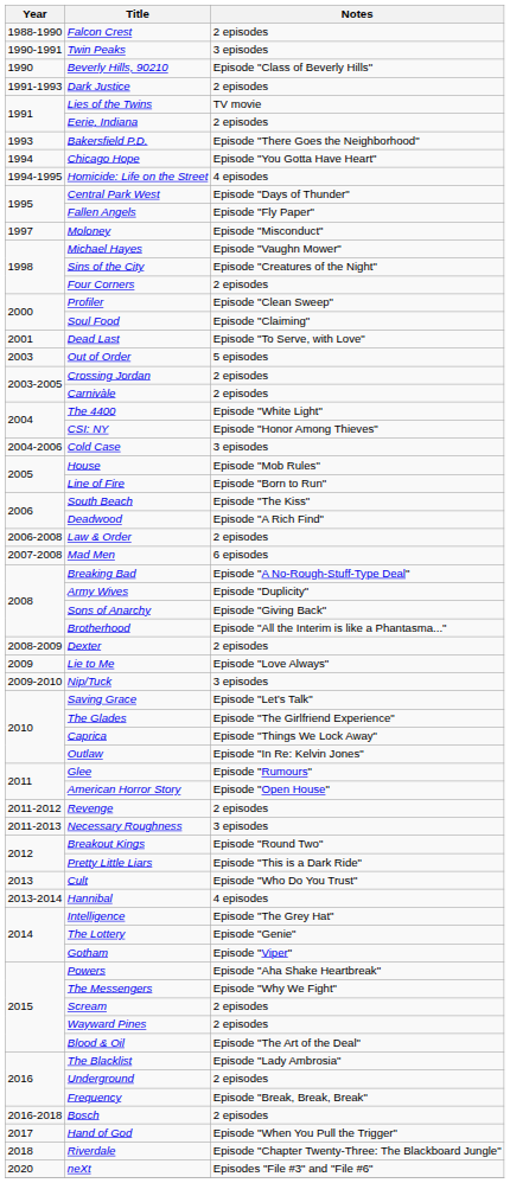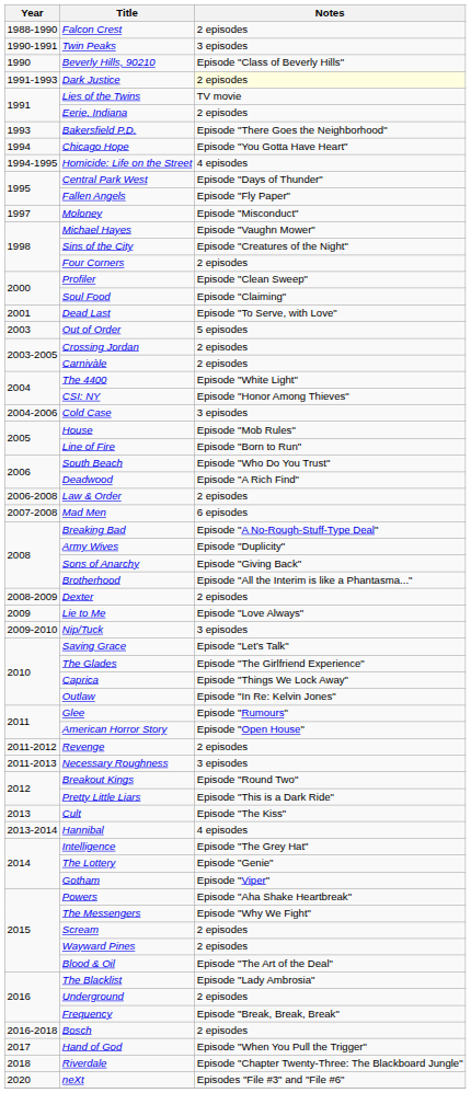 <table class="wikitable">
 <tr>
 <th>Year</th>
 <th>Title</th>
 <th>Notes</th>
 </tr>
 <tr>
 <td>1988-1990</td>
 <td><em><a href='#'>Falcon Crest</a></em></td>
 <td>2 episodes</td>
 </tr>
 <tr>
 <td>1990-1991</td>
 <td><em><a href='#'>Twin Peaks</a></em></td>
 <td>3 episodes</td>
 </tr>
 <tr>
 <td>1990</td>
 <td><em><a href='#'>Beverly Hills, 90210</a></em></td>
 <td>Episode "Class of Beverly Hills"</td>
 </tr>
 <tr>
 <td>1991-1993</td>
 <td><em><a href='#'>Dark Justice</a></em></td>
-<td>2 episodes</td>
+<td style="background: lightyellow;">2 episodes</td>
 </tr>
 <tr>
 <td rowspan=2>1991</td>
 <td><em><a href='#'>Lies of the Twins</a></em></td>
 <td>TV movie</td>
 </tr>
 <tr>
 <td><em><a href='#'>Eerie, Indiana</a></em></td>
 <td>2 episodes</td>
 </tr>
 <tr>
 <td>1993</td>
 <td><em><a href='#'>Bakersfield P.D.</a></em></td>
 <td>Episode "There Goes the Neighborhood"</td>
 </tr>
 <tr>
 <td>1994</td>
 <td><em><a href='#'>Chicago Hope</a></em></td>
 <td>Episode "You Gotta Have Heart"</td>
 </tr>
 <tr>
 <td>1994-1995</td>
 <td><em><a href='#'>Homicide: Life on the Street</a></em></td>
 <td>4 episodes</td>
 </tr>
 <tr>
 <td rowspan=2>1995</td>
 <td><em><a href='#'>Central Park West</a></em></td>
 <td>Episode "Days of Thunder"</td>
 </tr>
 <tr>
 <td><em><a href='#'>Fallen Angels</a></em></td>
 <td>Episode "Fly Paper"</td>
 </tr>
 <tr>
 <td>1997</td>
 <td><em><a href='#'>Moloney</a></em></td>
 <td>Episode "Misconduct"</td>
 </tr>
 <tr>
 <td rowspan=3>1998</td>
 <td><em><a href='#'>Michael Hayes</a></em></td>
 <td>Episode "Vaughn Mower"</td>
 </tr>
 <tr>
 <td><em><a href='#'>Sins of the City</a></em></td>
 <td>Episode "Creatures of the Night"</td>
 </tr>
 <tr>
 <td><em><a href='#'>Four Corners</a></em></td>
 <td>2 episodes</td>
 </tr>
 <tr>
 <td rowspan=2>2000</td>
 <td><em><a href='#'>Profiler</a></em></td>
 <td>Episode "Clean Sweep"</td>
 </tr>
 <tr>
 <td><em><a href='#'>Soul Food</a></em></td>
 <td>Episode "Claiming"</td>
 </tr>
 <tr>
 <td>2001</td>
 <td><em><a href='#'>Dead Last</a></em></td>
 <td>Episode "To Serve, with Love"</td>
 </tr>
 <tr>
 <td>2003</td>
 <td><em><a href='#'>Out of Order</a></em></td>
 <td>5 episodes</td>
 </tr>
 <tr>
 <td rowspan=2>2003-2005</td>
 <td><em><a href='#'>Crossing Jordan</a></em></td>
 <td>2 episodes</td>
 </tr>
 <tr>
 <td><em><a href='#'>Carnivàle</a></em></td>
 <td>2 episodes</td>
 </tr>
 <tr>
 <td rowspan=2>2004</td>
 <td><em><a href='#'>The 4400</a></em></td>
 <td>Episode "White Light"</td>
 </tr>
 <tr>
 <td><em><a href='#'>CSI: NY</a></em></td>
 <td>Episode "Honor Among Thieves"</td>
 </tr>
 <tr>
 <td>2004-2006</td>
 <td><em><a href='#'>Cold Case</a></em></td>
 <td>3 episodes</td>
 </tr>
 <tr>
 <td rowspan=2>2005</td>
 <td><em><a href='#'>House</a></em></td>
 <td>Episode "Mob Rules"</td>
 </tr>
 <tr>
 <td><em><a href='#'>Line of Fire</a></em></td>
 <td>Episode "Born to Run"</td>
 </tr>
 <tr>
 <td rowspan=2>2006</td>
 <td><em><a href='#'>South Beach</a></em></td>
-<td>Episode "The Kiss"</td>
+<td>Episode "Who Do You Trust"</td>
 </tr>
 <tr>
 <td><em><a href='#'>Deadwood</a></em></td>
 <td>Episode "A Rich Find"</td>
 </tr>
 <tr>
 <td>2006-2008</td>
 <td><em><a href='#'>Law & Order</a></em></td>
 <td>2 episodes</td>
 </tr>
 <tr>
 <td>2007-2008</td>
 <td><em><a href='#'>Mad Men</a></em></td>
 <td>6 episodes</td>
 </tr>
 <tr>
 <td rowspan=4>2008</td>
 <td><em><a href='#'>Breaking Bad</a></em></td>
 <td>Episode "<a href='#'>A No-Rough-Stuff-Type Deal</a>"</td>
 </tr>
 <tr>
 <td><em><a href='#'>Army Wives</a></em></td>
 <td>Episode "Duplicity"</td>
 </tr>
 <tr>
 <td><em><a href='#'>Sons of Anarchy</a></em></td>
 <td>Episode "Giving Back"</td>
 </tr>
 <tr>
 <td><em><a href='#'>Brotherhood</a></em></td>
 <td>Episode "All the Interim is like a Phantasma..."</td>
 </tr>
 <tr>
 <td>2008-2009</td>
 <td><em><a href='#'>Dexter</a></em></td>
 <td>2 episodes</td>
 </tr>
 <tr>
 <td>2009</td>
 <td><em><a href='#'>Lie to Me</a></em></td>
 <td>Episode "Love Always"</td>
 </tr>
 <tr>
 <td>2009-2010</td>
 <td><em><a href='#'>Nip/Tuck</a></em></td>
 <td>3 episodes</td>
 </tr>
 <tr>
 <td rowspan=4>2010</td>
 <td><em><a href='#'>Saving Grace</a></em></td>
 <td>Episode "Let’s Talk"</td>
 </tr>
 <tr>
 <td><em><a href='#'>The Glades</a></em></td>
 <td>Episode "The Girlfriend Experience"</td>
 </tr>
 <tr>
 <td><em><a href='#'>Caprica</a></em></td>
 <td>Episode "Things We Lock Away"</td>
 </tr>
 <tr>
 <td><em><a href='#'>Outlaw</a></em></td>
 <td>Episode "In Re: Kelvin Jones"</td>
 </tr>
 <tr>
 <td rowspan=2>2011</td>
 <td><em><a href='#'>Glee</a></em></td>
 <td>Episode "<a href='#'>Rumours</a>"</td>
 </tr>
 <tr>
 <td><em><a href='#'>American Horror Story</a></em></td>
 <td>Episode "<a href='#'>Open House</a>"</td>
 </tr>
 <tr>
 <td>2011-2012</td>
 <td><em><a href='#'>Revenge</a></em></td>
 <td>2 episodes</td>
 </tr>
 <tr>
 <td>2011-2013</td>
 <td><em><a href='#'>Necessary Roughness</a></em></td>
 <td>3 episodes</td>
 </tr>
 <tr>
 <td rowspan=2>2012</td>
 <td><em><a href='#'>Breakout Kings</a></em></td>
 <td>Episode "Round Two"</td>
 </tr>
 <tr>
 <td><em><a href='#'>Pretty Little Liars</a></em></td>
 <td>Episode "This is a Dark Ride"</td>
 </tr>
 <tr>
 <td>2013</td>
 <td><em><a href='#'>Cult</a></em></td>
-<td>Episode "Who Do You Trust"</td>
+<td>Episode "The Kiss"</td>
 </tr>
 <tr>
 <td>2013-2014</td>
 <td><em><a href='#'>Hannibal</a></em></td>
 <td>4 episodes</td>
 </tr>
 <tr>
 <td rowspan=3>2014</td>
 <td><em><a href='#'>Intelligence</a></em></td>
 <td>Episode "The Grey Hat"</td>
 </tr>
 <tr>
 <td><em><a href='#'>The Lottery</a></em></td>
 <td>Episode "Genie"</td>
 </tr>
 <tr>
 <td><em><a href='#'>Gotham</a></em></td>
 <td>Episode "<a href='#'>Viper</a>"</td>
 </tr>
 <tr>
 <td rowspan=5>2015</td>
 <td><em><a href='#'>Powers</a></em></td>
 <td>Episode "Aha Shake Heartbreak"</td>
 </tr>
 <tr>
 <td><em><a href='#'>The Messengers</a></em></td>
 <td>Episode "Why We Fight"</td>
 </tr>
 <tr>
 <td><em><a href='#'>Scream</a></em></td>
 <td>2 episodes</td>
 </tr>
 <tr>
 <td><em><a href='#'>Wayward Pines</a></em></td>
 <td>2 episodes</td>
 </tr>
 <tr>
 <td><em><a href='#'>Blood & Oil</a></em></td>
 <td>Episode "The Art of the Deal"</td>
 </tr>
 <tr>
 <td rowspan=3>2016</td>
 <td><em><a href='#'>The Blacklist</a></em></td>
 <td>Episode "Lady Ambrosia"</td>
 </tr>
 <tr>
 <td><em><a href='#'>Underground</a></em></td>
 <td>2 episodes</td>
 </tr>
 <tr>
 <td><em><a href='#'>Frequency</a></em></td>
 <td>Episode "Break, Break, Break"</td>
 </tr>
 <tr>
 <td>2016-2018</td>
 <td><em><a href='#'>Bosch</a></em></td>
 <td>2 episodes</td>
 </tr>
 <tr>
 <td>2017</td>
 <td><em><a href='#'>Hand of God</a></em></td>
 <td>Episode "When You Pull the Trigger"</td>
 </tr>
 <tr>
 <td>2018</td>
 <td><em><a href='#'>Riverdale</a></em></td>
 <td>Episode "Chapter Twenty-Three: The Blackboard Jungle"</td>
 </tr>
 <tr>
 <td>2020</td>
 <td><em><a href='#'>neXt</a></em></td>
 <td>Episodes "File #3" and "File #6"</td>
 </tr>
 <tr>
 </tr>
 </table>
